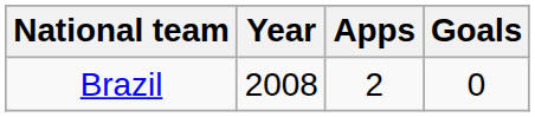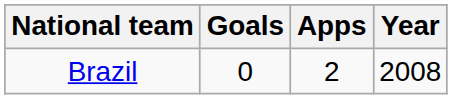 <table class="wikitable" style="text-align:center">
 <tr>
 <th>National team</th>
+<th>Goals</th>
+<th>Apps</th>
 <th>Year</th>
-<th>Apps</th>
-<th>Goals</th>
 </tr>
 <tr>
 <td><a href='#'>Brazil</a></td>
+<td>0</td>
+<td>2</td>
 <td>2008</td>
-<td>2</td>
-<td>0</td>
 </tr>
 </table>
